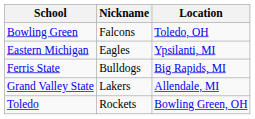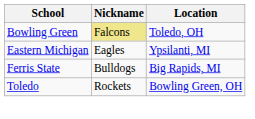 <table class="wikitable sortable">
 <tr>
 <th>School</th>
 <th>Nickname</th>
 <th>Location</th>
 </tr>
 <tr>
 <td><a href='#'>Bowling Green</a></td>
-<td>Falcons</td>
+<td style="background: khaki;">Falcons</td>
 <td><a href='#'>Toledo, OH</a></td>
 </tr>
 <tr>
 <td><a href='#'>Eastern Michigan</a></td>
 <td>Eagles</td>
 <td><a href='#'>Ypsilanti, MI</a></td>
 </tr>
 <tr>
 <td><a href='#'>Ferris State</a></td>
 <td>Bulldogs</td>
 <td><a href='#'>Big Rapids, MI</a></td>
 </tr>
 <tr>
-<td><a href='#'>Grand Valley State</a></td>
-<td>Lakers</td>
-<td><a href='#'>Allendale, MI</a></td>
-</tr>
-<tr>
 <td><a href='#'>Toledo</a></td>
 <td>Rockets</td>
 <td><a href='#'>Bowling Green, OH</a></td>
 </tr>
 </table>
